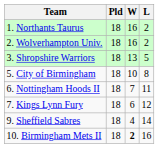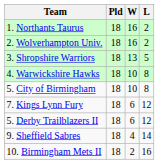 <table class="wikitable" style="text-align: center;">
 <tr>
 <th style="width:160px;">Team</th>
 <th style="width:12px;" abbr="Played">Pld</th>
 <th style="width:12px;" abbr="Won">W</th>
 <th style="width:12px;" abbr="Lost">L</th>
 </tr>
 <tr style="background:#cfc;">
 <td style="text-align:left;">1. <a href='#'>Northants Taurus</a></td>
 <td>18</td>
 <td>16</td>
 <td>2</td>
 </tr>
 <tr style="background:#cfc;">
 <td style="text-align:left;">2. <a href='#'>Wolverhampton Univ.</a></td>
 <td>18</td>
 <td>16</td>
 <td>2</td>
 </tr>
 <tr style="background:#cfc;">
 <td style="text-align:left;">3. <a href='#'>Shropshire Warriors</a></td>
 <td>18</td>
 <td>13</td>
 <td>5</td>
 </tr>
+<tr style="background:#cfc;">
+<td style="text-align:left;">4. <a href='#'>Warwickshire Hawks</a></td>
+<td>18</td>
+<td>10</td>
+<td>8</td>
+</tr>
 <tr style="background: ;">
 <td style="text-align:left;">5. <a href='#'>City of Birmingham</a></td>
 <td>18</td>
 <td>10</td>
 <td>8</td>
 </tr>
 <tr style="background: ;">
-<td style="text-align:left;">6. <a href='#'>Nottingham Hoods II</a></td>
+<td style="text-align:left;">7. <a href='#'>Kings Lynn Fury</a></td>
 <td>18</td>
-<td>7</td>
-<td>11</td>
+<td>6</td>
+<td>12</td>
 </tr>
 <tr style="background: ;">
-<td style="text-align:left;">7. <a href='#'>Kings Lynn Fury</a></td>
+<td style="text-align:left;">5. <a href='#'>Derby Trailblazers II</a></td>
 <td>18</td>
 <td>6</td>
 <td>12</td>
 </tr>
 <tr style="background: ;">
 <td style="text-align:left;">9. <a href='#'>Sheffield Sabres</a></td>
 <td>18</td>
 <td>4</td>
 <td>14</td>
 </tr>
 <tr style="background: ;">
 <td style="text-align:left;">10. <a href='#'>Birmingham Mets II</a></td>
 <td>18</td>
-<td><strong>2</strong></td>
+<td>2</td>
 <td>16</td>
 </tr>
 </table>
